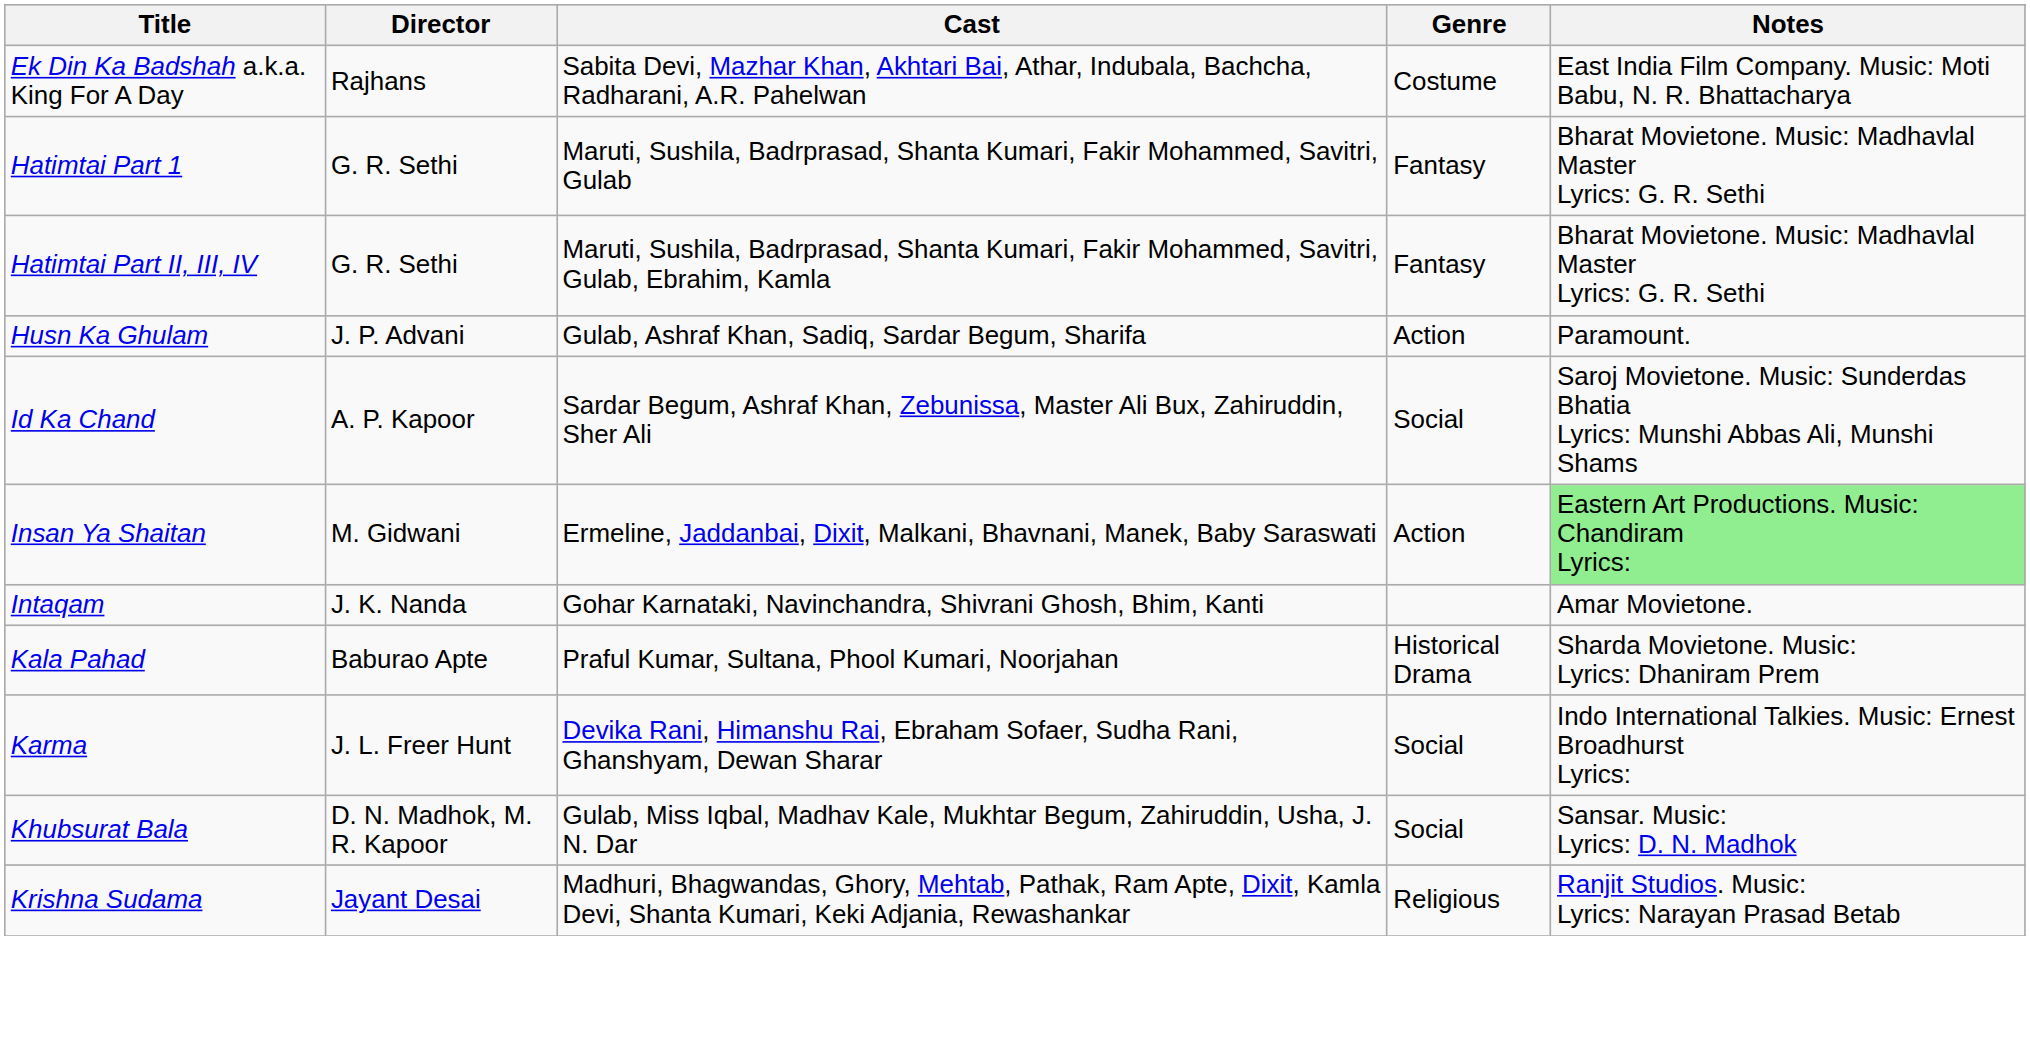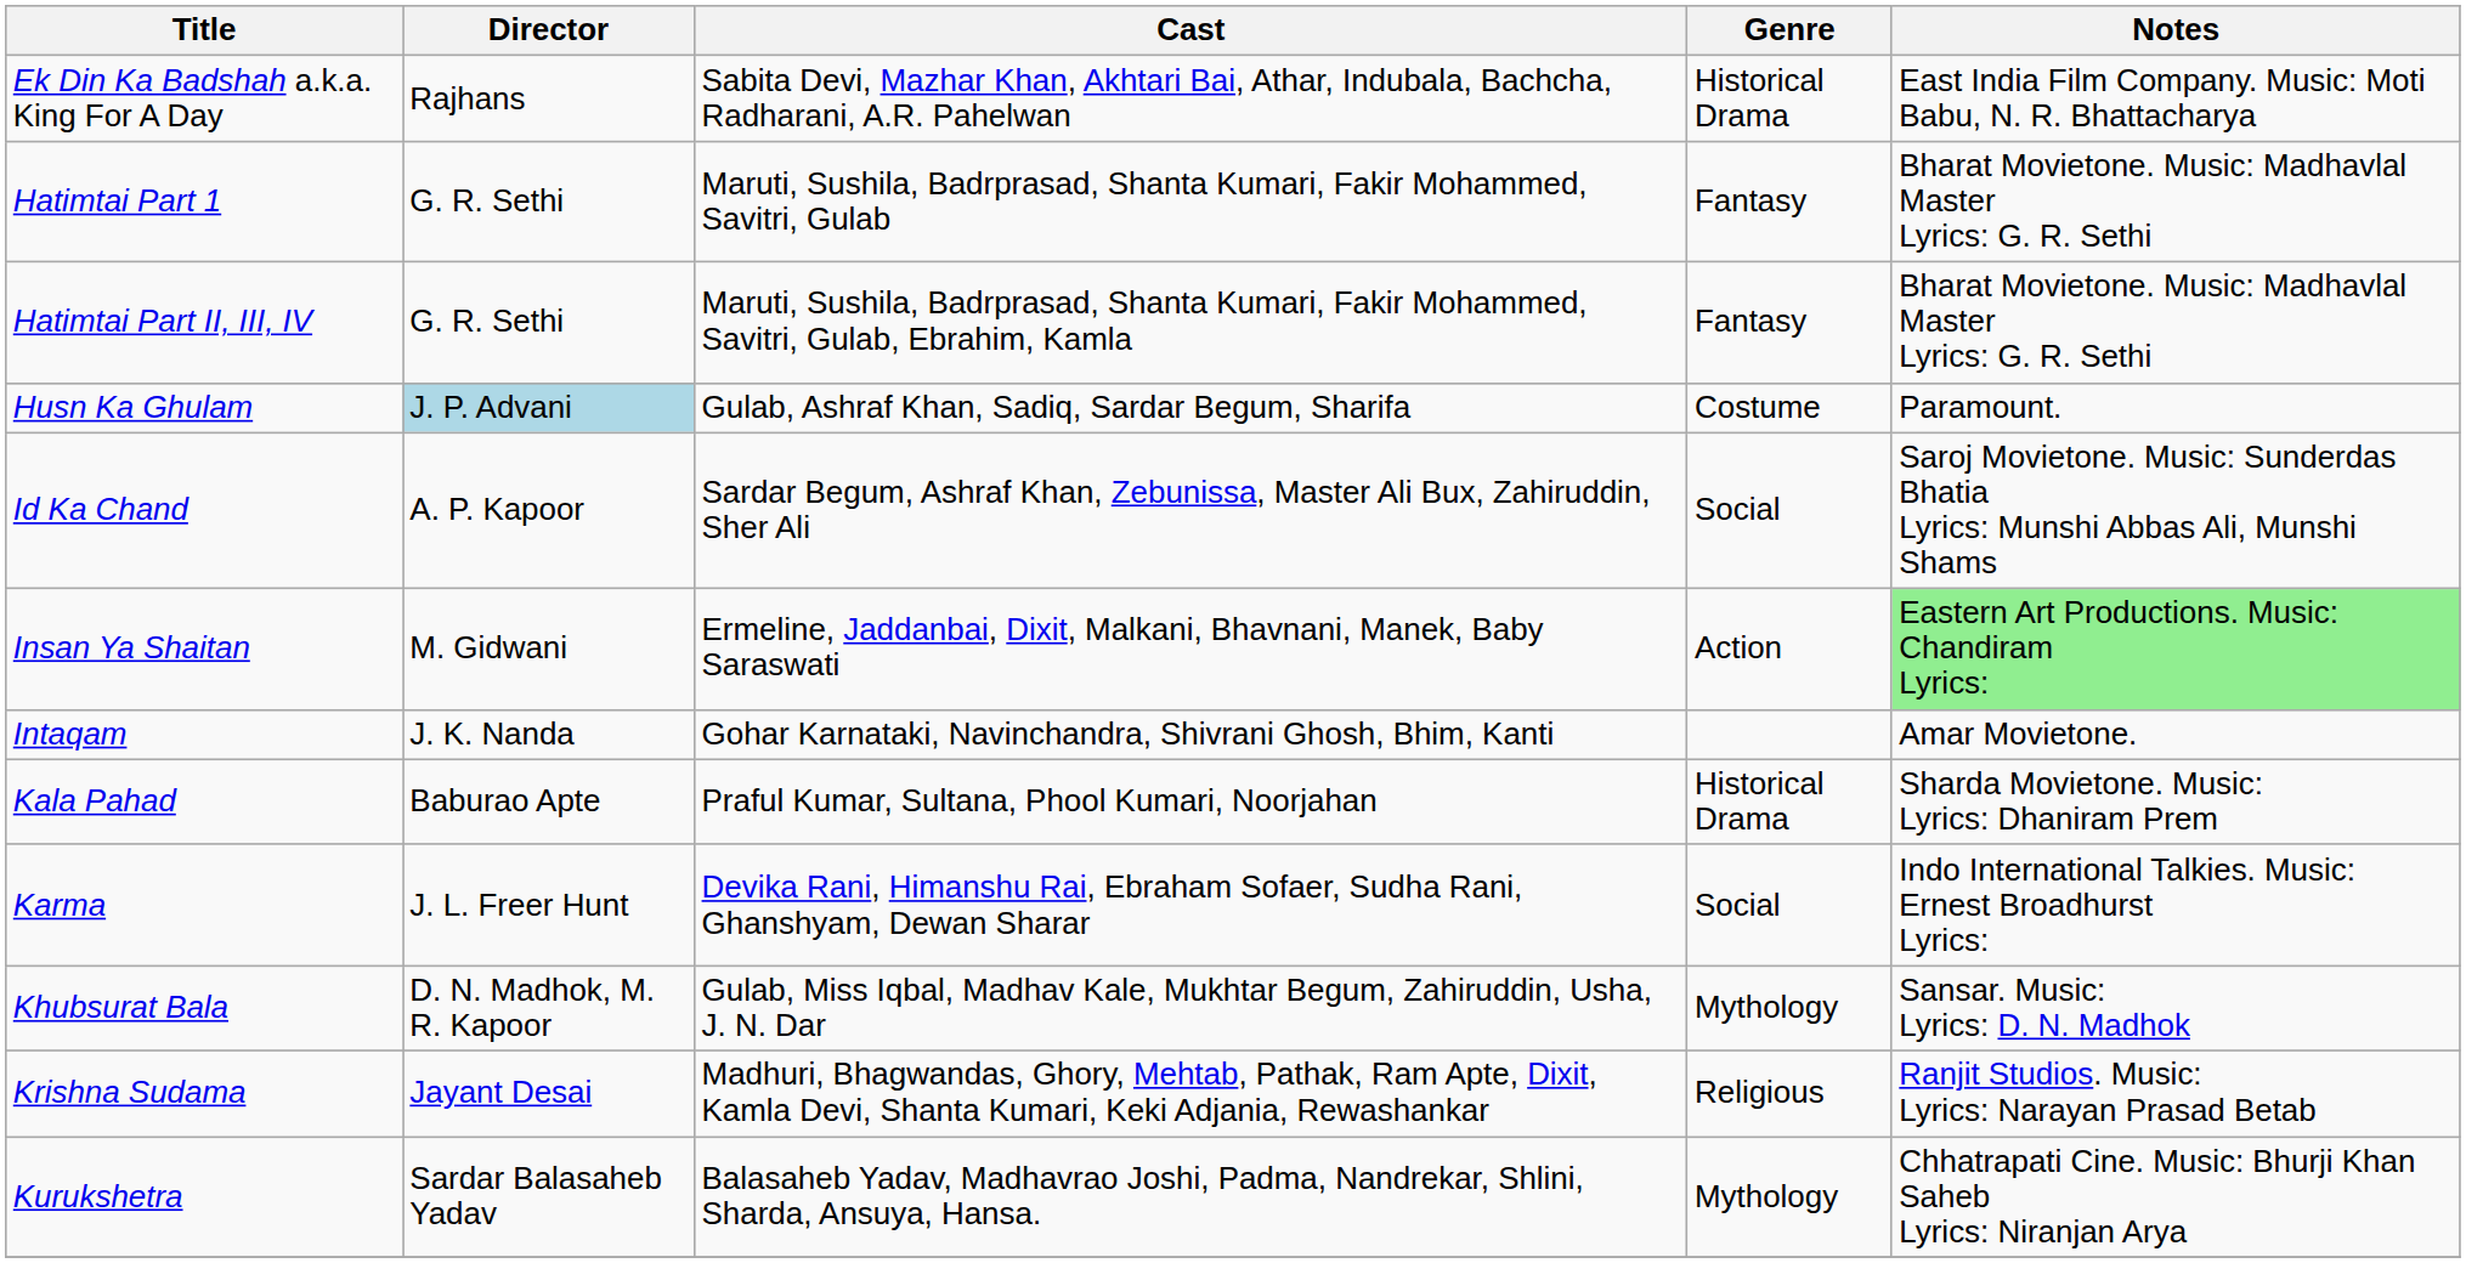 <table class="wikitable">
 <tr>
 <th>Title</th>
 <th>Director</th>
 <th>Cast</th>
 <th>Genre</th>
 <th>Notes</th>
 </tr>
 <tr>
 <td><em><a href='#'>Ek Din Ka Badshah</a></em> a.k.a. King For A Day</td>
 <td>Rajhans</td>
 <td>Sabita Devi, <a href='#'>Mazhar Khan</a>,  <a href='#'>Akhtari Bai</a>, Athar, Indubala,  Bachcha, Radharani, A.R. Pahelwan</td>
-<td>Costume</td>
+<td>Historical Drama</td>
 <td>East India Film Company. Music: Moti Babu, N. R. Bhattacharya</td>
 </tr>
 <tr>
 <td><em><a href='#'>Hatimtai Part 1</a></em></td>
 <td>G. R. Sethi</td>
 <td>Maruti, Sushila, Badrprasad, Shanta Kumari, Fakir Mohammed, Savitri, Gulab</td>
 <td>Fantasy</td>
 <td>Bharat Movietone. Music: Madhavlal Master<br>Lyrics: G. R. Sethi</td>
 </tr>
 <tr>
 <td><em><a href='#'>Hatimtai Part II, III, IV</a></em></td>
 <td>G. R. Sethi</td>
 <td>Maruti, Sushila, Badrprasad, Shanta Kumari, Fakir Mohammed, Savitri, Gulab, Ebrahim, Kamla</td>
 <td>Fantasy</td>
 <td>Bharat Movietone. Music: Madhavlal Master<br>Lyrics: G. R. Sethi</td>
 </tr>
 <tr>
 <td><em><a href='#'>Husn Ka Ghulam</a></em></td>
-<td>J. P. Advani</td>
+<td style="background: lightblue;">J. P. Advani</td>
 <td>Gulab, Ashraf Khan, Sadiq,  Sardar Begum, Sharifa</td>
-<td>Action</td>
+<td>Costume</td>
 <td>Paramount.</td>
 </tr>
 <tr>
 <td><em><a href='#'>Id Ka Chand</a></em></td>
 <td>A. P. Kapoor</td>
 <td>Sardar Begum, Ashraf Khan, <a href='#'>Zebunissa</a>,  Master Ali Bux, Zahiruddin, Sher Ali</td>
 <td>Social</td>
 <td>Saroj Movietone. Music: Sunderdas Bhatia<br>Lyrics: Munshi Abbas Ali, Munshi Shams</td>
 </tr>
 <tr>
 <td><em><a href='#'>Insan Ya Shaitan</a></em></td>
 <td>M. Gidwani</td>
 <td>Ermeline, <a href='#'>Jaddanbai</a>, <a href='#'>Dixit</a>, Malkani, Bhavnani, Manek, Baby Saraswati</td>
 <td>Action</td>
 <td style="background: lightgreen;">Eastern Art Productions. Music: Chandiram<br>Lyrics:</td>
 </tr>
 <tr>
 <td><em><a href='#'>Intaqam</a></em></td>
 <td>J. K. Nanda</td>
 <td>Gohar Karnataki, Navinchandra, Shivrani Ghosh, Bhim, Kanti</td>
 <td></td>
 <td>Amar Movietone.</td>
 </tr>
 <tr>
 <td><em><a href='#'>Kala Pahad</a></em></td>
 <td>Baburao Apte</td>
 <td>Praful Kumar, Sultana, Phool Kumari, Noorjahan</td>
 <td>Historical Drama</td>
 <td>Sharda Movietone. Music: <br>Lyrics: Dhaniram Prem</td>
 </tr>
 <tr>
 <td><em><a href='#'>Karma</a></em></td>
 <td>J. L. Freer Hunt</td>
 <td><a href='#'>Devika Rani</a>, <a href='#'>Himanshu Rai</a>, Ebraham Sofaer, Sudha Rani, Ghanshyam, Dewan Sharar</td>
 <td>Social</td>
 <td>Indo International Talkies. Music: Ernest Broadhurst<br>Lyrics:</td>
 </tr>
 <tr>
 <td><em><a href='#'>Khubsurat Bala</a></em></td>
 <td>D. N. Madhok, M. R. Kapoor</td>
 <td>Gulab, Miss Iqbal, Madhav Kale, Mukhtar Begum, Zahiruddin,  Usha, J. N. Dar</td>
-<td>Social</td>
+<td>Mythology</td>
 <td>Sansar. Music: <br>Lyrics: <a href='#'>D. N. Madhok</a></td>
 </tr>
 <tr>
 <td><em><a href='#'>Krishna Sudama</a></em></td>
 <td><a href='#'>Jayant Desai</a></td>
 <td>Madhuri, Bhagwandas, Ghory, <a href='#'>Mehtab</a>, Pathak, Ram Apte, <a href='#'>Dixit</a>, Kamla Devi, Shanta Kumari, Keki Adjania, Rewashankar</td>
 <td>Religious</td>
 <td><a href='#'>Ranjit Studios</a>. Music: <br>Lyrics: Narayan Prasad Betab</td>
 </tr>
 <tr>
+<td><em><a href='#'>Kurukshetra</a></em></td>
+<td>Sardar Balasaheb Yadav</td>
+<td>Balasaheb Yadav, Madhavrao Joshi, Padma, Nandrekar, Shlini, Sharda, Ansuya, Hansa.</td>
+<td>Mythology</td>
+<td>Chhatrapati Cine. Music: Bhurji Khan Saheb <br>Lyrics: Niranjan Arya</td>
+</tr>
+<tr>
 </tr>
 </table>
